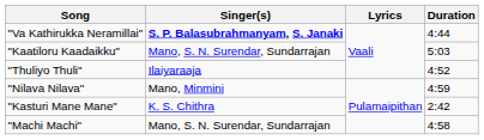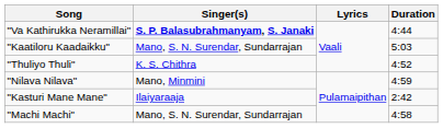 <table class="wikitable" style="font-size:95%;">
 <tr>
 <th>Song</th>
 <th>Singer(s)</th>
 <th>Lyrics</th>
 <th>Duration</th>
 </tr>
 <tr>
 <td>"Va Kathirukka Neramillai"</td>
 <td><strong><a href='#'>S. P. Balasubrahmanyam</a>, <a href='#'>S. Janaki</a></strong></td>
 <td rowspan=3><a href='#'>Vaali</a></td>
 <td>4:44</td>
 </tr>
 <tr>
 <td>"Kaatiloru Kaadaikku"</td>
 <td><a href='#'>Mano</a>, <a href='#'>S. N. Surendar</a>, Sundarrajan</td>
 <td>5:03</td>
 </tr>
 <tr>
 <td>"Thuliyo Thuli"</td>
-<td><a href='#'>Ilaiyaraaja</a></td>
+<td><a href='#'>K. S. Chithra</a></td>
 <td>4:52</td>
 </tr>
 <tr>
 <td>"Nilava Nilava"</td>
 <td>Mano, <a href='#'>Minmini</a></td>
 <td rowspan=3><a href='#'>Pulamaipithan</a></td>
 <td>4:59</td>
 </tr>
 <tr>
 <td>"Kasturi Mane Mane"</td>
-<td><a href='#'>K. S. Chithra</a></td>
+<td><a href='#'>Ilaiyaraaja</a></td>
 <td>2:42</td>
 </tr>
 <tr>
 <td>"Machi Machi"</td>
 <td>Mano, S. N. Surendar, Sundarrajan</td>
 <td>4:58</td>
 </tr>
 </table>
